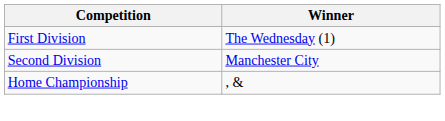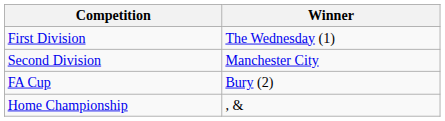 <table class="wikitable">
 <tr>
 <th style="width:15em">Competition</th>
 <th style="width:15em">Winner</th>
 </tr>
 <tr>
 <td><a href='#'>First Division</a></td>
 <td><a href='#'>The Wednesday</a> (1)</td>
 </tr>
 <tr>
 <td><a href='#'>Second Division</a></td>
 <td><a href='#'>Manchester City</a></td>
 </tr>
 <tr>
+<td><a href='#'>FA Cup</a></td>
+<td><a href='#'>Bury</a> (2)</td>
+</tr>
+<tr>
 <td><a href='#'>Home Championship</a></td>
 <td>,  & </td>
 </tr>
 </table>
